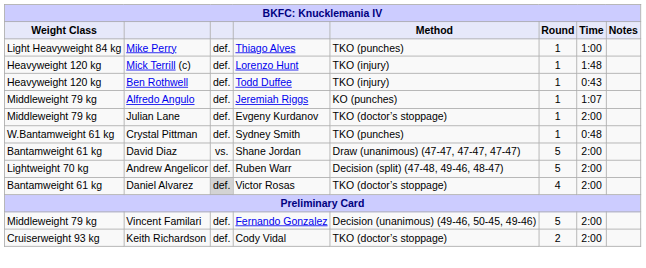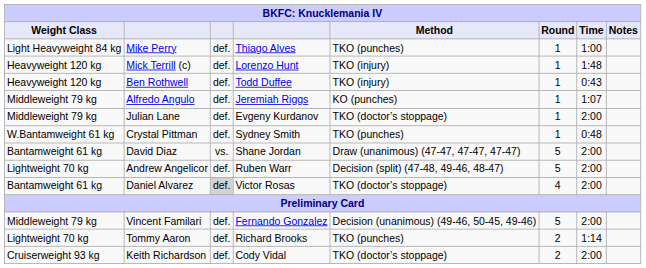 <table class="wikitable" style="font-size: 80%;">
 <tr>
 <th colspan="8" style="background-color: #ccf; color: #000080; text-align: center;"><strong>BKFC: Knucklemania IV</strong></th>
 </tr>
 <tr>
 <th colspan="1" style="background-color: #E6E8FA; color: #000000; text-align: center;">Weight Class</th>
 <th colspan="1" style="background-color: #E6E8FA; color: #000000; text-align: center;"></th>
 <th colspan="1" style="background-color: #E6E8FA; color: #000000; text-align: center;"></th>
 <th colspan="1" style="background-color: #E6E8FA; color: #000000; text-align: center;"></th>
 <th colspan="1" style="background-color: #E6E8FA; color: #000000; text-align: center;">Method</th>
 <th colspan="1" style="background-color: #E6E8FA; color: #000000; text-align: center;">Round</th>
 <th colspan="1" style="background-color: #E6E8FA; color: #000000; text-align: center;">Time</th>
 <th colspan="1" style="background-color: #E6E8FA; color: #000000; text-align: center;">Notes</th>
 </tr>
 <tr>
 <td>Light Heavyweight 84 kg</td>
 <td> <a href='#'>Mike Perry</a></td>
 <td align=center>def.</td>
 <td> <a href='#'>Thiago Alves</a></td>
 <td>TKO (punches)</td>
 <td align=center>1</td>
 <td align=center>1:00</td>
 <td></td>
 </tr>
 <tr>
 <td>Heavyweight 120 kg</td>
 <td> <a href='#'>Mick Terrill</a> (c)</td>
 <td align=center>def.</td>
 <td> <a href='#'>Lorenzo Hunt</a></td>
 <td>TKO (injury)</td>
 <td align=center>1</td>
 <td align=center>1:48</td>
 <td></td>
 </tr>
 <tr>
 <td>Heavyweight 120 kg</td>
 <td> <a href='#'>Ben Rothwell</a></td>
 <td align=center>def.</td>
 <td> <a href='#'>Todd Duffee</a></td>
 <td>TKO (injury)</td>
 <td align=center>1</td>
 <td align=center>0:43</td>
 <td></td>
 </tr>
 <tr>
 <td>Middleweight 79 kg</td>
 <td> <a href='#'>Alfredo Angulo</a></td>
 <td>def.</td>
 <td> <a href='#'>Jeremiah Riggs</a></td>
 <td>KO (punches)</td>
 <td align="center">1</td>
 <td align="center">1:07</td>
 <td></td>
 </tr>
 <tr>
 <td>Middleweight 79 kg</td>
 <td> Julian Lane</td>
 <td align=center>def.</td>
 <td> Evgeny Kurdanov</td>
 <td>TKO (doctor’s stoppage)</td>
 <td align=center>1</td>
 <td align=center>2:00</td>
 <td></td>
 </tr>
 <tr>
 <td>W.Bantamweight 61 kg</td>
 <td> Crystal Pittman</td>
 <td>def.</td>
 <td> Sydney Smith</td>
 <td>TKO (punches)</td>
 <td align=center>1</td>
 <td align=center>0:48</td>
 <td></td>
 </tr>
 <tr>
 <td>Bantamweight 61 kg</td>
 <td> David Diaz</td>
 <td align="center">vs.</td>
 <td> Shane Jordan</td>
 <td>Draw (unanimous) (47-47, 47-47, 47-47)</td>
 <td align="center">5</td>
 <td align="center">2:00</td>
 <td></td>
 </tr>
 <tr>
 <td>Lightweight 70 kg</td>
 <td> Andrew Angelicor</td>
 <td align="center">def.</td>
 <td> Ruben Warr</td>
 <td>Decision (split) (47-48, 49-46, 48-47)</td>
 <td align="center">5</td>
 <td align="center">2:00</td>
 <td></td>
 </tr>
 <tr>
 <td>Bantamweight 61 kg</td>
 <td> Daniel Alvarez</td>
 <td align=center style="background: lightgrey;">def.</td>
 <td> Victor Rosas</td>
 <td>TKO (doctor’s stoppage)</td>
 <td align=center>4</td>
 <td align=center>2:00</td>
 <td></td>
 </tr>
 <tr>
 <th colspan="8" style="background-color: #ccf; color: #000080; text-align: center;"><strong>Preliminary Card</strong></th>
 </tr>
 <tr>
 <td>Middleweight 79 kg</td>
 <td> Vincent Familari</td>
 <td>def.</td>
 <td> <a href='#'>Fernando Gonzalez</a></td>
 <td>Decision (unanimous) (49-46, 50-45, 49-46)</td>
 <td align="center">5</td>
 <td align="center">2:00</td>
 <td></td>
 </tr>
 <tr>
+<td>Lightweight 70 kg</td>
+<td> Tommy Aaron</td>
+<td align="center">def.</td>
+<td> Richard Brooks</td>
+<td>TKO (punches)</td>
+<td align="center">2</td>
+<td align="center">1:14</td>
+<td></td>
+</tr>
+<tr>
 <td>Cruiserweight 93 kg</td>
 <td> Keith Richardson</td>
 <td align="center">def.</td>
 <td> Cody Vidal</td>
 <td>TKO (doctor’s stoppage)</td>
 <td align="center">2</td>
 <td align="center">2:00</td>
 <td></td>
 </tr>
 </table>
